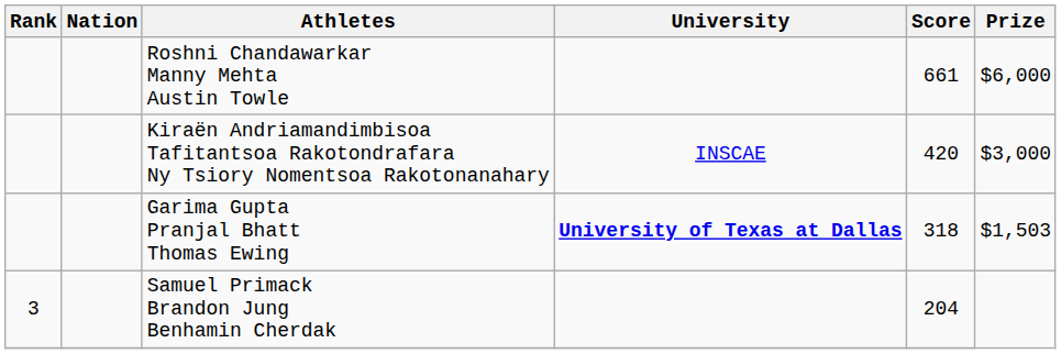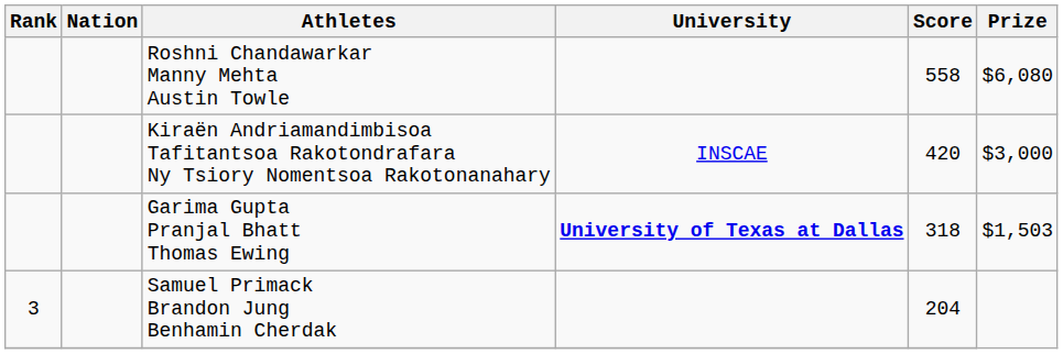 <table class="wikitable sortable" style="text-align:center">
 <tr>
 <th>Rank</th>
 <th>Nation</th>
 <th>Athletes</th>
 <th>University</th>
 <th>Score</th>
 <th>Prize</th>
 </tr>
 <tr>
 <td></td>
 <td align=left></td>
 <td align=left>Roshni Chandawarkar<br> Manny Mehta<br>Austin Towle</td>
 <td></td>
-<td>661</td>
-<td>$6,000</td>
+<td>558</td>
+<td>$6,080</td>
 </tr>
 <tr>
 <td></td>
 <td align=left></td>
 <td align=left>Kiraën Andriamandimbisoa <br>Tafitantsoa Rakotondrafara <br>Ny Tsiory Nomentsoa Rakotonanahary</td>
 <td><a href='#'>INSCAE</a></td>
 <td>420</td>
 <td>$3,000</td>
 </tr>
 <tr>
 <td></td>
 <td align=left></td>
 <td align=left>Garima Gupta <br>Pranjal Bhatt <br>Thomas Ewing</td>
 <td><strong><a href='#'>University of Texas at Dallas</a></strong></td>
 <td>318</td>
 <td>$1,503</td>
 </tr>
 <tr>
 <td>3</td>
 <td align=left></td>
 <td align=left>Samuel Primack <br>Brandon Jung <br>Benhamin Cherdak</td>
 <td></td>
 <td>204</td>
 </tr>
 <tr>
 </tr>
 </table>
